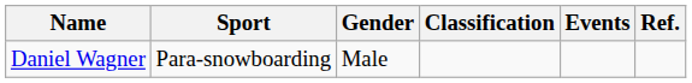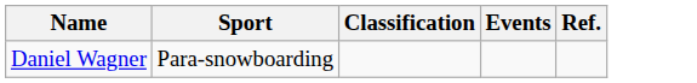 <table class="wikitable">
 <tr>
 <th>Name</th>
 <th>Sport</th>
-<th>Gender</th>
 <th>Classification</th>
 <th>Events</th>
 <th>Ref.</th>
 </tr>
 <tr>
 <td><a href='#'>Daniel Wagner</a></td>
 <td>Para-snowboarding</td>
-<td>Male</td>
 <td></td>
 <td></td>
 <td></td>
 </tr>
 </table>
